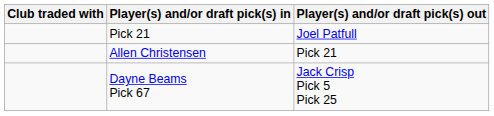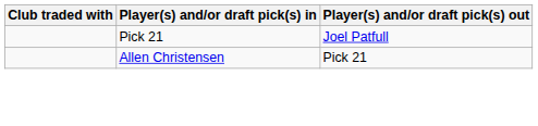 <table class="wikitable plainrowheaders">
 <tr>
 <th scope="col"><strong>Club traded with</strong></th>
 <th scope="col"><strong>Player(s) and/or draft pick(s) in</strong></th>
 <th scope="col"><strong>Player(s) and/or draft pick(s) out</strong></th>
 </tr>
 <tr>
 <td></td>
 <td>Pick 21</td>
 <td><a href='#'>Joel Patfull</a></td>
 </tr>
 <tr>
 <td></td>
 <td><a href='#'>Allen Christensen</a></td>
 <td>Pick 21</td>
 </tr>
-<tr>
-<td></td>
-<td><a href='#'>Dayne Beams</a><br>Pick 67</td>
-<td><a href='#'>Jack Crisp</a><br>Pick 5<br>Pick 25</td>
-</tr>
 </table>
